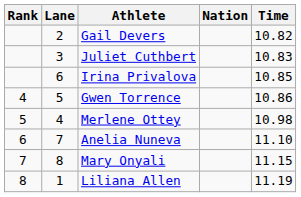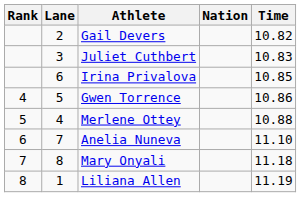 <table class="wikitable sortable" style="text-align:center">
 <tr>
 <th>Rank</th>
 <th>Lane</th>
 <th>Athlete</th>
 <th>Nation</th>
 <th>Time</th>
 </tr>
 <tr>
 <td></td>
 <td>2</td>
 <td align=left><a href='#'>Gail Devers</a></td>
 <td align=left></td>
 <td>10.82</td>
 </tr>
 <tr>
 <td></td>
 <td>3</td>
 <td align=left><a href='#'>Juliet Cuthbert</a></td>
 <td align=left></td>
 <td>10.83</td>
 </tr>
 <tr>
 <td></td>
 <td>6</td>
 <td align=left><a href='#'>Irina Privalova</a></td>
 <td align=left></td>
 <td>10.85</td>
 </tr>
 <tr>
 <td>4</td>
 <td>5</td>
 <td align=left><a href='#'>Gwen Torrence</a></td>
 <td align=left></td>
 <td>10.86</td>
 </tr>
 <tr>
 <td>5</td>
 <td>4</td>
 <td align=left><a href='#'>Merlene Ottey</a></td>
 <td align=left></td>
-<td>10.98</td>
+<td>10.88</td>
 </tr>
 <tr>
 <td>6</td>
 <td>7</td>
 <td align=left><a href='#'>Anelia Nuneva</a></td>
 <td align=left></td>
 <td>11.10</td>
 </tr>
 <tr>
 <td>7</td>
 <td>8</td>
 <td align=left><a href='#'>Mary Onyali</a></td>
 <td align=left></td>
-<td>11.15</td>
+<td>11.18</td>
 </tr>
 <tr>
 <td>8</td>
 <td>1</td>
 <td align=left><a href='#'>Liliana Allen</a></td>
 <td align=left></td>
 <td>11.19</td>
 </tr>
 </table>
